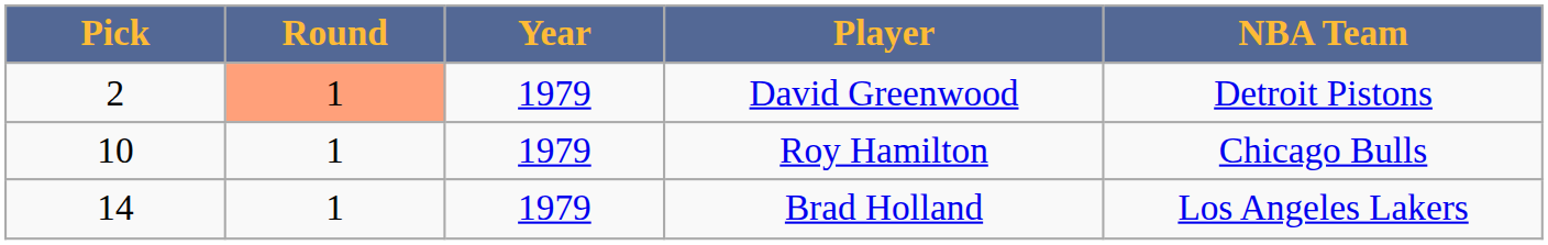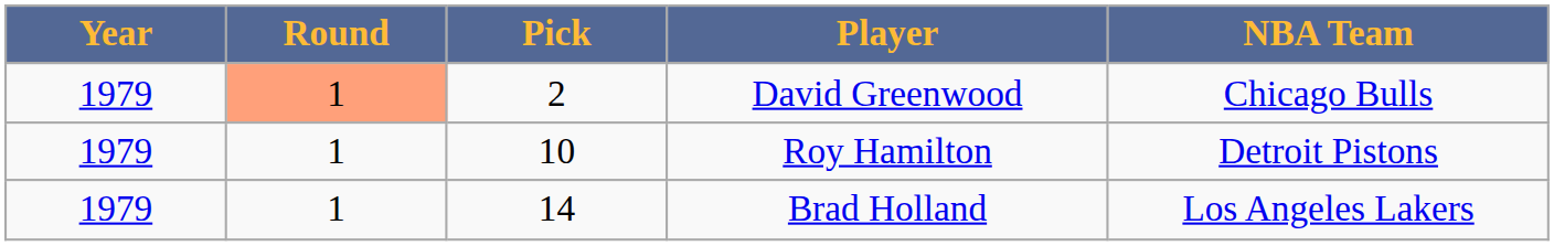 <table class="wikitable sortable sortable">
 <tr>
+<th style="background:#536895; color:#febb36; width:10%;">Year</th>
+<th style="background:#536895; color:#febb36; width:10%;">Round</th>
 <th style="background:#536895; color:#febb36; width:10%;">Pick</th>
-<th style="background:#536895; color:#febb36; width:10%;">Round</th>
-<th style="background:#536895; color:#febb36; width:10%;">Year</th>
 <th style="background:#536895; color:#febb36; width:20%;">Player</th>
 <th style="background:#536895; color:#febb36; width:20%;">NBA Team</th>
 </tr>
 <tr style="text-align: center">
+<td><a href='#'>1979</a></td>
+<td style="background: lightsalmon;">1</td>
 <td>2</td>
-<td style="background: lightsalmon;">1</td>
+<td><a href='#'>David Greenwood</a></td>
+<td><a href='#'>Chicago Bulls</a></td>
+</tr>
+<tr style="text-align: center">
 <td><a href='#'>1979</a></td>
-<td><a href='#'>David Greenwood</a></td>
+<td>1</td>
+<td>10</td>
+<td><a href='#'>Roy Hamilton</a></td>
 <td><a href='#'>Detroit Pistons</a></td>
 </tr>
 <tr style="text-align: center">
-<td>10</td>
+<td><a href='#'>1979</a></td>
 <td>1</td>
-<td><a href='#'>1979</a></td>
-<td><a href='#'>Roy Hamilton</a></td>
-<td><a href='#'>Chicago Bulls</a></td>
-</tr>
-<tr style="text-align: center">
 <td>14</td>
-<td>1</td>
-<td><a href='#'>1979</a></td>
 <td><a href='#'>Brad Holland</a></td>
 <td><a href='#'>Los Angeles Lakers</a></td>
 </tr>
 </table>
